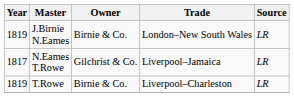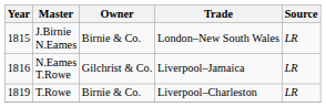 <table class=" wikitable">
 <tr>
 <th>Year</th>
 <th>Master</th>
 <th>Owner</th>
 <th>Trade</th>
 <th>Source</th>
 </tr>
 <tr>
-<td>1819</td>
+<td>1815</td>
 <td>J.Birnie<br>N.Eames</td>
 <td>Birnie & Co.</td>
 <td>London–New South Wales</td>
 <td><em>LR</em></td>
 </tr>
 <tr>
-<td>1817</td>
+<td>1816</td>
 <td>N.Eames<br>T.Rowe</td>
 <td>Gilchrist & Co.</td>
 <td>Liverpool–Jamaica</td>
 <td><em>LR</em></td>
 </tr>
 <tr>
 <td>1819</td>
 <td>T.Rowe</td>
 <td>Birnie & Co.</td>
 <td>Liverpool–Charleston</td>
 <td><em>LR</em></td>
 </tr>
 <tr>
 </tr>
 </table>
